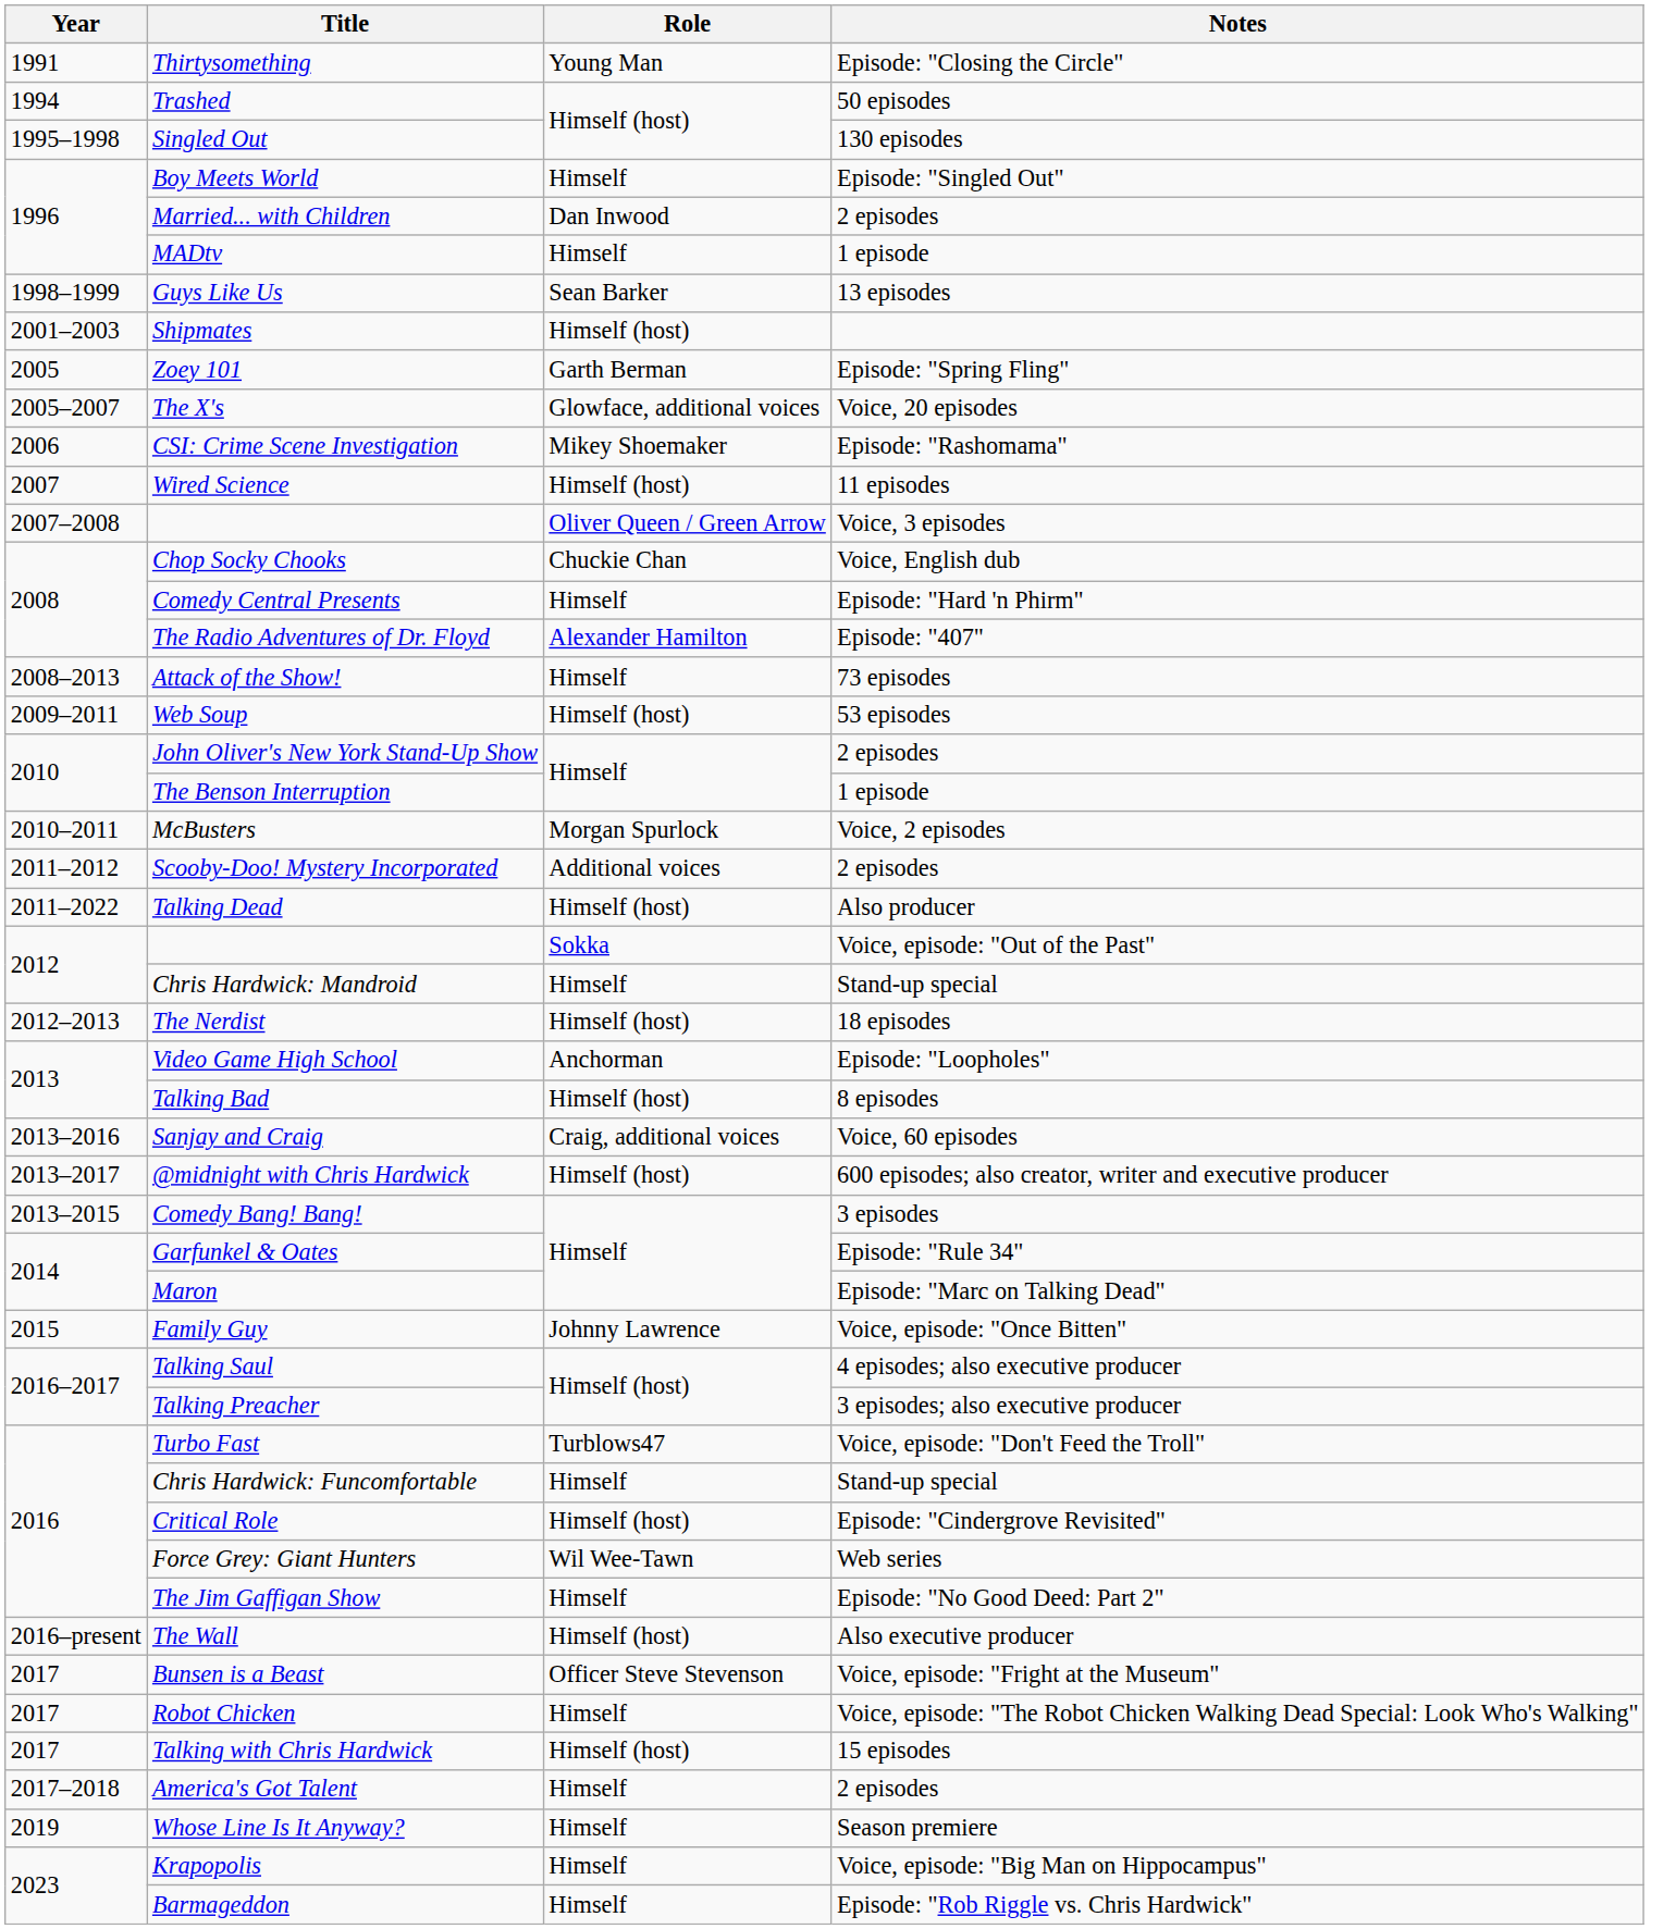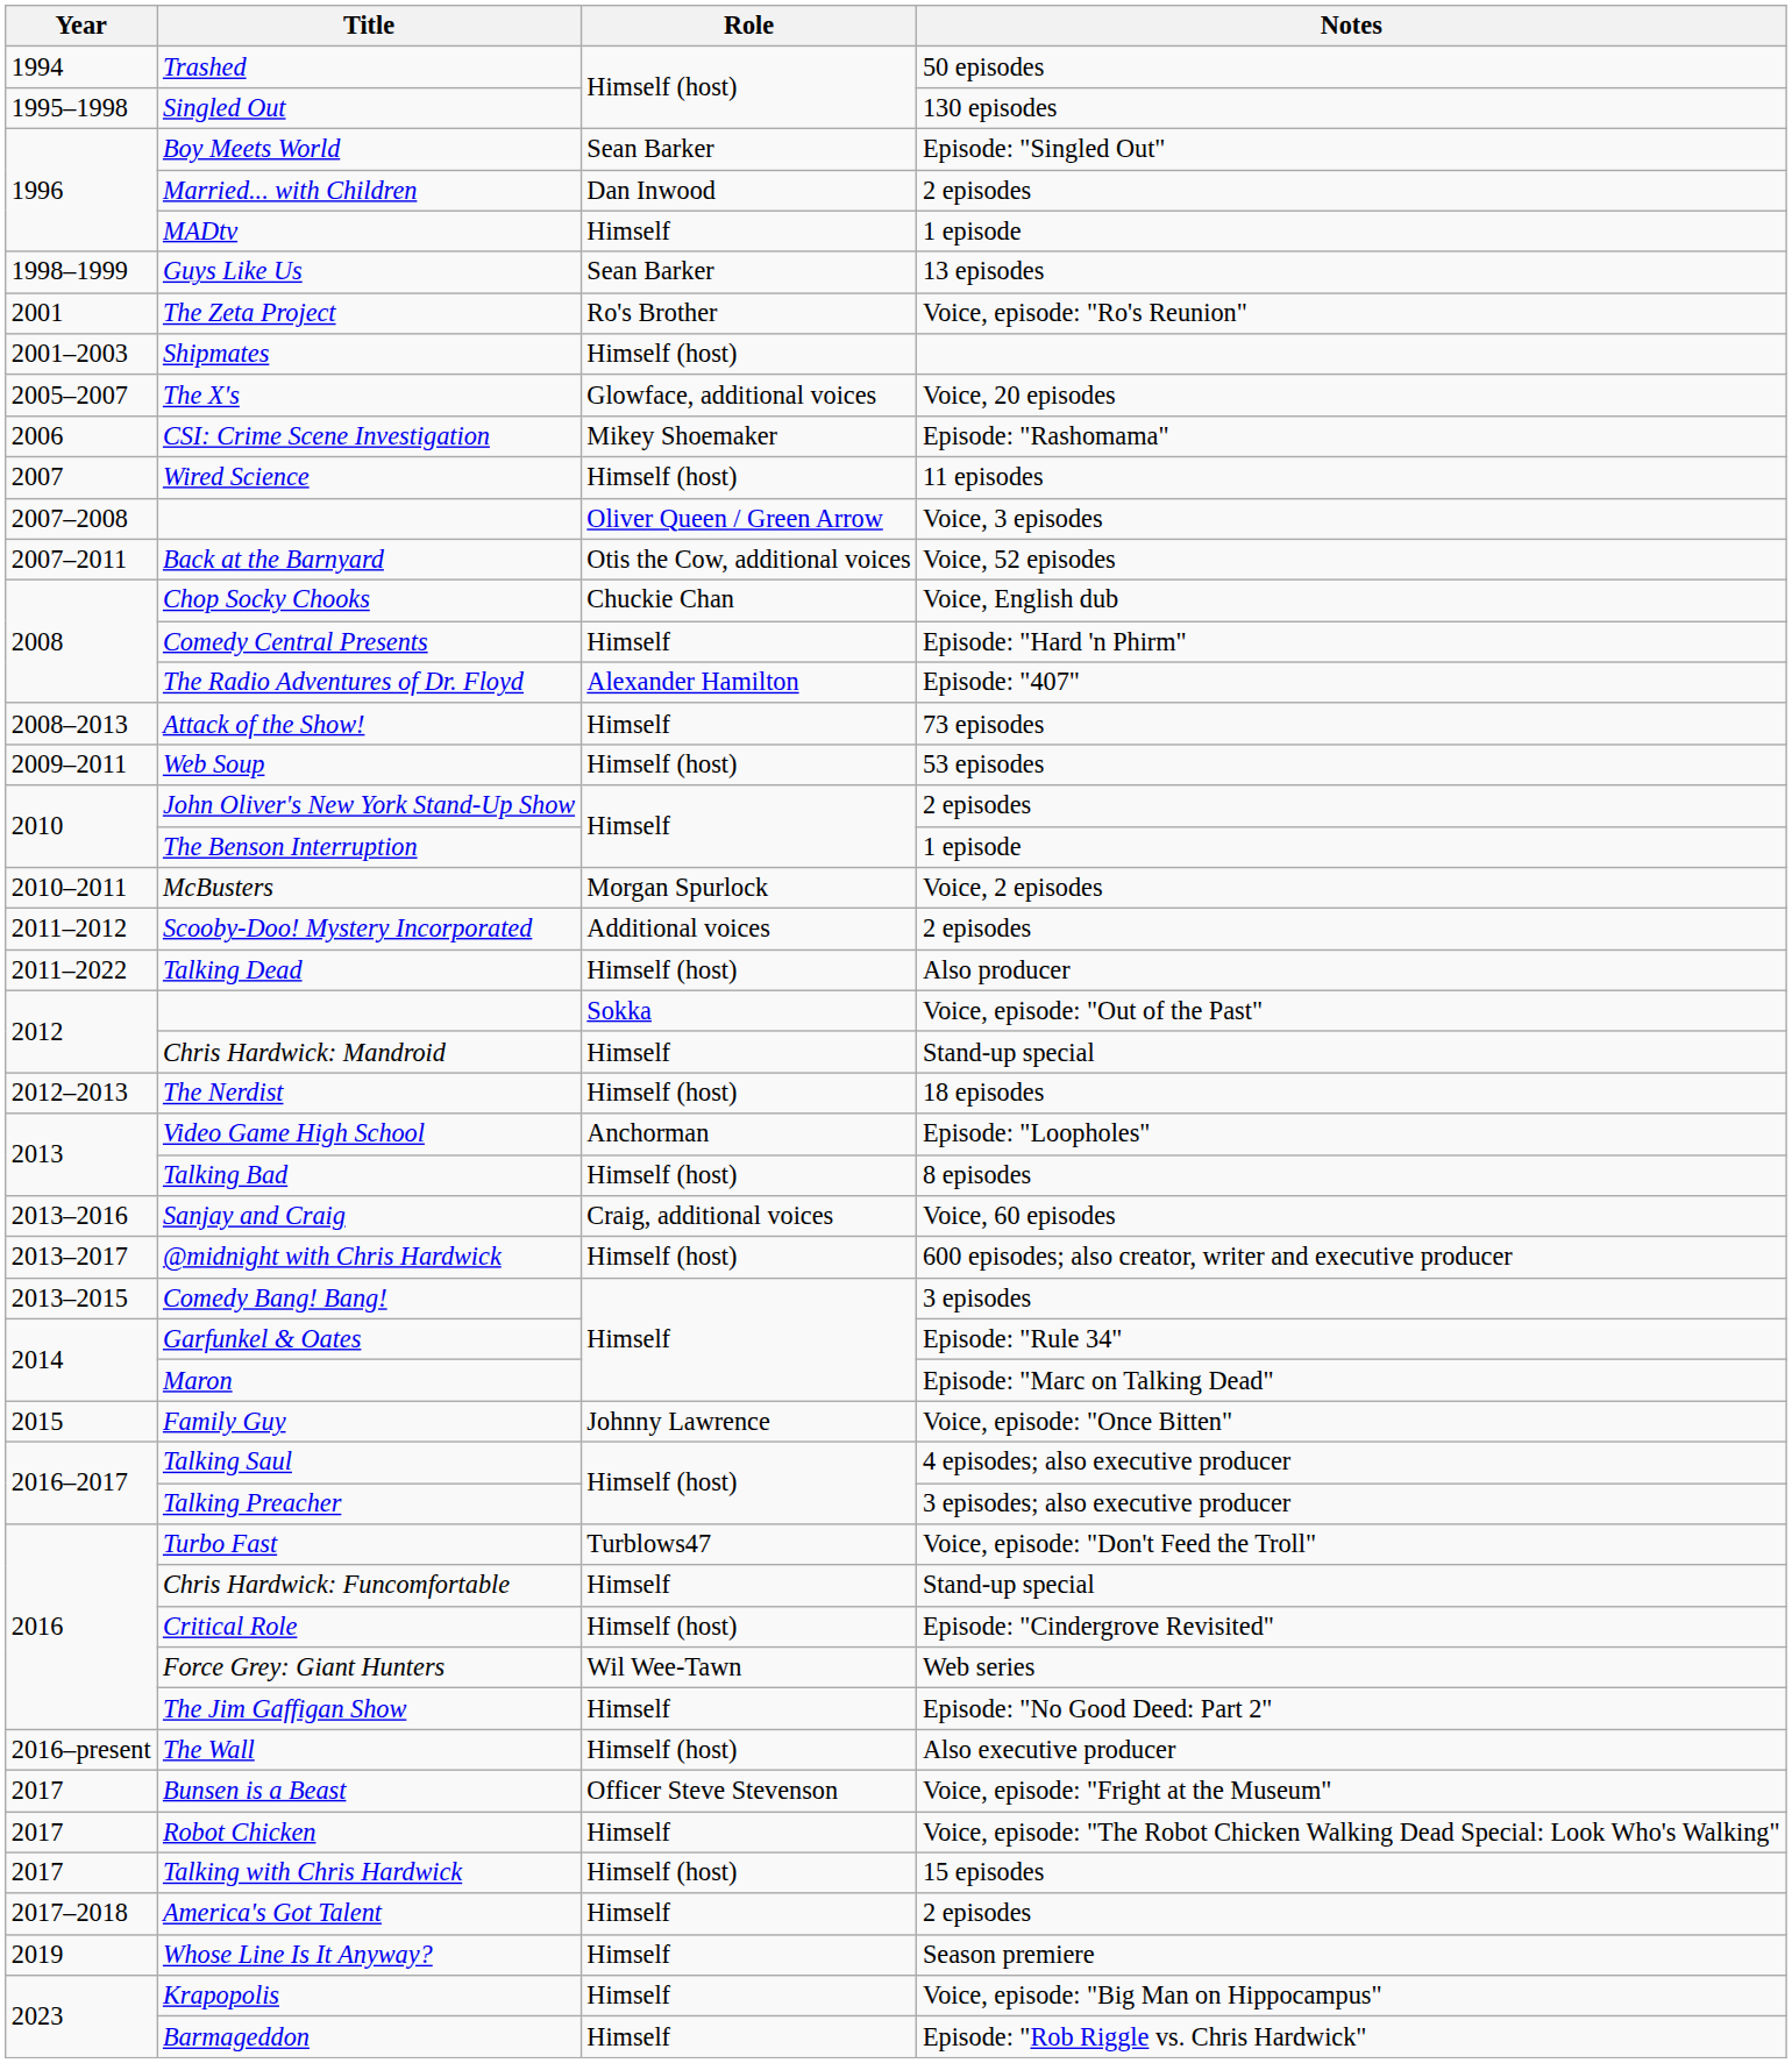 <table class = "wikitable sortable">
 <tr>
 <th>Year</th>
 <th>Title</th>
 <th>Role</th>
 <th class = "unsortable">Notes</th>
-</tr>
-<tr>
-<td>1991</td>
-<td><em><a href='#'>Thirtysomething</a></em></td>
-<td>Young Man</td>
-<td>Episode: "Closing the Circle"</td>
 </tr>
 <tr>
 <td>1994</td>
 <td><em><a href='#'>Trashed</a></em></td>
 <td rowspan="2">Himself (host)</td>
 <td>50 episodes</td>
 </tr>
 <tr>
 <td>1995–1998</td>
 <td><em><a href='#'>Singled Out</a></em></td>
 <td>130 episodes</td>
 </tr>
 <tr>
 <td rowspan="3">1996</td>
 <td><em><a href='#'>Boy Meets World</a></em></td>
-<td>Himself</td>
+<td>Sean Barker</td>
 <td>Episode: "Singled Out"</td>
 </tr>
 <tr>
 <td><em><a href='#'>Married... with Children</a></em></td>
 <td>Dan Inwood</td>
 <td>2 episodes</td>
 </tr>
 <tr>
 <td><em><a href='#'>MADtv</a></em></td>
 <td>Himself</td>
 <td>1 episode</td>
 </tr>
 <tr>
 <td>1998–1999</td>
 <td><em><a href='#'>Guys Like Us</a></em></td>
 <td>Sean Barker</td>
 <td>13 episodes</td>
 </tr>
 <tr>
+<td>2001</td>
+<td><em><a href='#'>The Zeta Project</a></em></td>
+<td>Ro's Brother</td>
+<td>Voice, episode: "Ro's Reunion"</td>
+</tr>
+<tr>
 <td>2001–2003</td>
 <td><em><a href='#'>Shipmates</a></em></td>
 <td>Himself (host)</td>
 <td></td>
-</tr>
-<tr>
-<td>2005</td>
-<td><em><a href='#'>Zoey 101</a></em></td>
-<td>Garth Berman</td>
-<td>Episode: "Spring Fling"</td>
 </tr>
 <tr>
 <td>2005–2007</td>
 <td><em><a href='#'>The X's</a></em></td>
 <td>Glowface, additional voices</td>
 <td>Voice, 20 episodes</td>
 </tr>
 <tr>
 <td>2006</td>
 <td><em><a href='#'>CSI: Crime Scene Investigation</a></em></td>
 <td>Mikey Shoemaker</td>
 <td>Episode: "Rashomama"</td>
 </tr>
 <tr>
 <td>2007</td>
 <td><em><a href='#'>Wired Science</a></em></td>
 <td>Himself (host)</td>
 <td>11 episodes</td>
 </tr>
 <tr>
 <td>2007–2008</td>
 <td><em></em></td>
 <td><a href='#'>Oliver Queen / Green Arrow</a></td>
 <td>Voice, 3 episodes</td>
+</tr>
+<tr>
+<td>2007–2011</td>
+<td><em><a href='#'>Back at the Barnyard</a></em></td>
+<td>Otis the Cow, additional voices</td>
+<td>Voice, 52 episodes</td>
 </tr>
 <tr>
 <td rowspan="3">2008</td>
 <td><em><a href='#'>Chop Socky Chooks</a></em></td>
 <td>Chuckie Chan</td>
 <td>Voice, English dub</td>
 </tr>
 <tr>
 <td><em><a href='#'>Comedy Central Presents</a></em></td>
 <td>Himself</td>
 <td>Episode: "Hard 'n Phirm"</td>
 </tr>
 <tr>
 <td><em><a href='#'>The Radio Adventures of Dr. Floyd</a></em></td>
 <td><a href='#'>Alexander Hamilton</a></td>
 <td>Episode: "407"</td>
 </tr>
 <tr>
 <td>2008–2013</td>
 <td><em><a href='#'>Attack of the Show!</a></em></td>
 <td>Himself</td>
 <td>73 episodes</td>
 </tr>
 <tr>
 <td>2009–2011</td>
 <td><em><a href='#'>Web Soup</a></em></td>
 <td>Himself (host)</td>
 <td>53 episodes</td>
 </tr>
 <tr>
 <td rowspan="2">2010</td>
 <td><em><a href='#'>John Oliver's New York Stand-Up Show</a></em></td>
 <td rowspan="2">Himself</td>
 <td>2 episodes</td>
 </tr>
 <tr>
 <td><em><a href='#'>The Benson Interruption</a></em></td>
 <td>1 episode</td>
 </tr>
 <tr>
 <td>2010–2011</td>
 <td><em>McBusters</em></td>
 <td>Morgan Spurlock</td>
 <td>Voice, 2 episodes</td>
 </tr>
 <tr>
 <td>2011–2012</td>
 <td><em><a href='#'>Scooby-Doo! Mystery Incorporated</a></em></td>
 <td>Additional voices</td>
 <td>2 episodes</td>
 </tr>
 <tr>
 <td>2011–2022</td>
 <td><em><a href='#'>Talking Dead</a></em></td>
 <td>Himself (host)</td>
 <td>Also producer</td>
 </tr>
 <tr>
 <td rowspan="2">2012</td>
 <td><em></em></td>
 <td><a href='#'>Sokka</a></td>
 <td>Voice, episode: "Out of the Past"</td>
 </tr>
 <tr>
 <td><em>Chris Hardwick: Mandroid</em></td>
 <td>Himself</td>
 <td>Stand-up special</td>
 </tr>
 <tr>
 <td>2012–2013</td>
 <td><em><a href='#'>The Nerdist</a></em></td>
 <td>Himself (host)</td>
 <td>18 episodes</td>
 </tr>
 <tr>
 <td rowspan="2">2013</td>
 <td><em><a href='#'>Video Game High School</a></em></td>
 <td>Anchorman</td>
 <td>Episode: "Loopholes"</td>
 </tr>
 <tr>
 <td><em><a href='#'>Talking Bad</a></em></td>
 <td>Himself (host)</td>
 <td>8 episodes</td>
 </tr>
 <tr>
 <td>2013–2016</td>
 <td><em><a href='#'>Sanjay and Craig</a></em></td>
 <td>Craig, additional voices</td>
 <td>Voice, 60 episodes</td>
 </tr>
 <tr>
 <td>2013–2017</td>
 <td><em><a href='#'>@midnight with Chris Hardwick</a></em></td>
 <td>Himself (host)</td>
 <td>600 episodes; also creator, writer and executive producer</td>
 </tr>
 <tr>
 <td>2013–2015</td>
 <td><em><a href='#'>Comedy Bang! Bang!</a></em></td>
 <td rowspan="3">Himself</td>
 <td>3 episodes</td>
 </tr>
 <tr>
 <td rowspan="2">2014</td>
 <td><em><a href='#'>Garfunkel & Oates</a></em></td>
 <td>Episode: "Rule 34"</td>
 </tr>
 <tr>
 <td><em><a href='#'>Maron</a></em></td>
 <td>Episode: "Marc on Talking Dead"</td>
 </tr>
 <tr>
 <td>2015</td>
 <td><em><a href='#'>Family Guy</a></em></td>
 <td>Johnny Lawrence</td>
 <td>Voice, episode: "Once Bitten"</td>
 </tr>
 <tr>
 <td rowspan="2">2016–2017</td>
 <td><em><a href='#'>Talking Saul</a></em></td>
 <td rowspan="2">Himself (host)</td>
 <td>4 episodes; also executive producer</td>
 </tr>
 <tr>
 <td><em><a href='#'>Talking Preacher</a></em></td>
 <td>3 episodes; also executive producer</td>
 </tr>
 <tr>
 <td rowspan="5">2016</td>
 <td><em><a href='#'>Turbo Fast</a></em></td>
 <td>Turblows47</td>
 <td>Voice, episode: "Don't Feed the Troll"</td>
 </tr>
 <tr>
 <td><em>Chris Hardwick: Funcomfortable</em></td>
 <td>Himself</td>
 <td>Stand-up special</td>
 </tr>
 <tr>
 <td><em><a href='#'>Critical Role</a></em></td>
 <td>Himself (host)</td>
 <td>Episode: "Cindergrove Revisited"</td>
 </tr>
 <tr>
 <td><em>Force Grey: Giant Hunters</em></td>
 <td>Wil Wee-Tawn</td>
 <td>Web series</td>
 </tr>
 <tr>
 <td><em><a href='#'>The Jim Gaffigan Show</a></em></td>
 <td>Himself</td>
 <td>Episode: "No Good Deed: Part 2"</td>
 </tr>
 <tr>
 <td>2016–present</td>
 <td><em><a href='#'>The Wall</a></em></td>
 <td>Himself (host)</td>
 <td>Also executive producer</td>
 </tr>
 <tr>
 <td>2017</td>
 <td><em><a href='#'>Bunsen is a Beast</a></em></td>
 <td>Officer Steve Stevenson</td>
 <td>Voice, episode: "Fright at the Museum"</td>
 </tr>
 <tr>
 <td>2017</td>
 <td><em><a href='#'>Robot Chicken</a></em></td>
 <td>Himself</td>
 <td>Voice, episode: "The Robot Chicken Walking Dead Special: Look Who's Walking"</td>
 </tr>
 <tr>
 <td>2017</td>
 <td><em><a href='#'>Talking with Chris Hardwick</a></em></td>
 <td>Himself (host)</td>
 <td>15 episodes</td>
 </tr>
 <tr>
 <td>2017–2018</td>
 <td><em><a href='#'>America's Got Talent</a></em></td>
 <td>Himself</td>
 <td>2 episodes</td>
 </tr>
 <tr>
 <td>2019</td>
 <td><em><a href='#'>Whose Line Is It Anyway?</a></em></td>
 <td>Himself</td>
 <td>Season premiere</td>
 </tr>
 <tr>
 <td rowspan="2">2023</td>
 <td><em><a href='#'>Krapopolis</a></em></td>
 <td>Himself</td>
 <td>Voice, episode: "Big Man on Hippocampus"</td>
 </tr>
 <tr>
 <td><em><a href='#'>Barmageddon</a></em></td>
 <td>Himself</td>
 <td>Episode: "<a href='#'>Rob Riggle</a> vs. Chris Hardwick"</td>
 </tr>
 </table>
